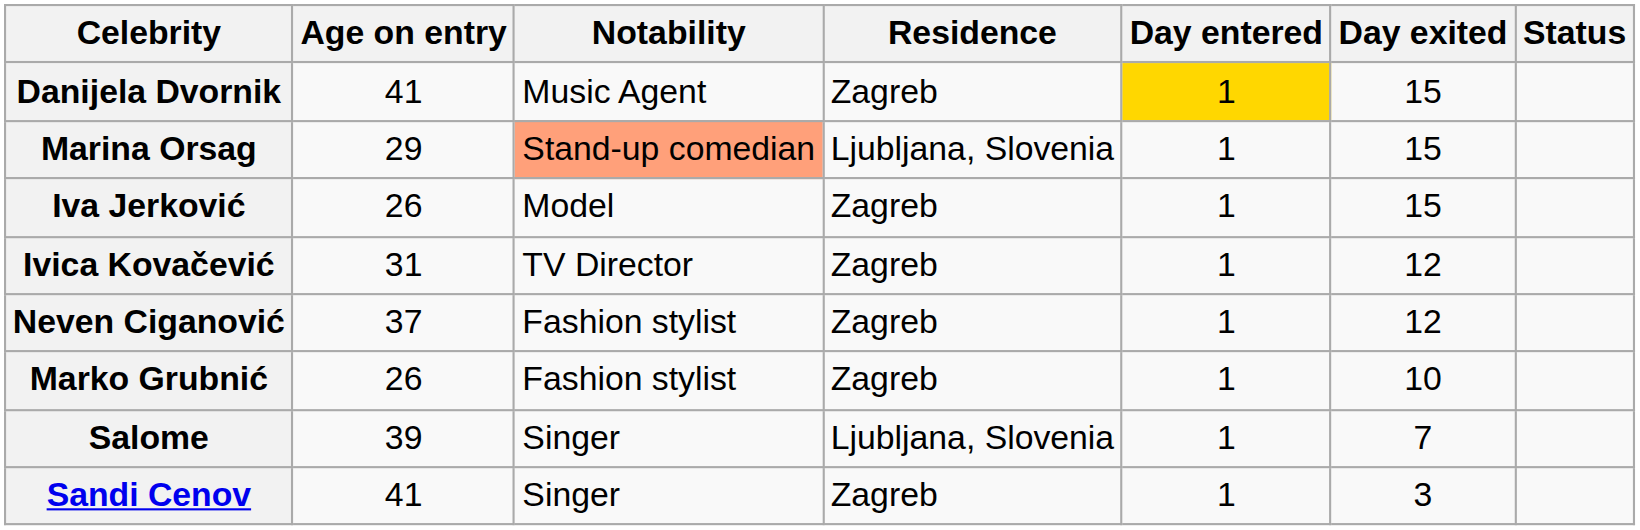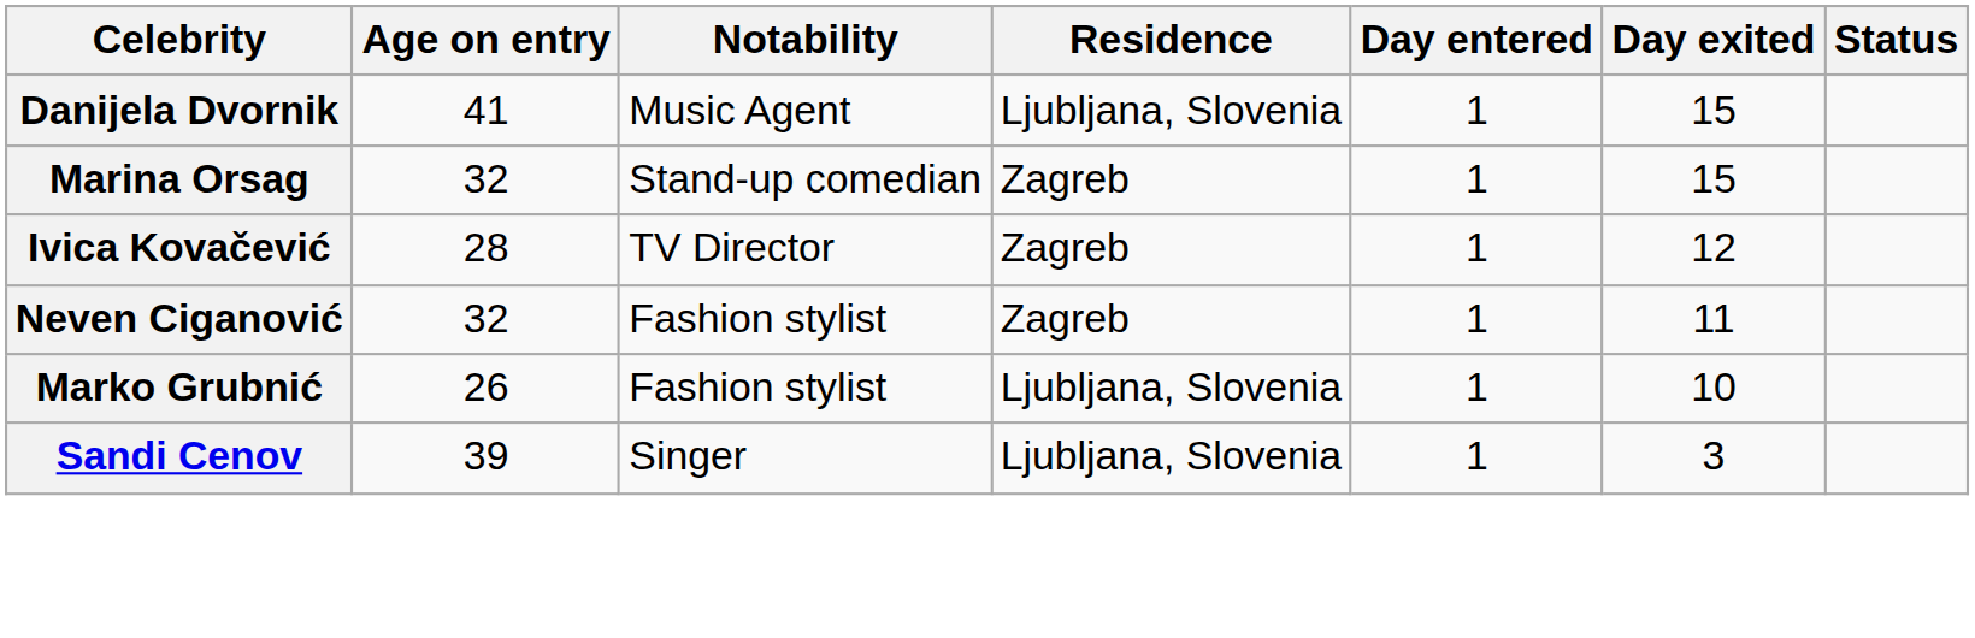 <table class="wikitable sortable" style="text-align:left; line-height:20px; width:auto;">
 <tr>
 <th>Celebrity</th>
 <th>Age on entry</th>
 <th>Notability</th>
 <th>Residence</th>
 <th>Day entered</th>
 <th>Day exited</th>
 <th>Status</th>
 </tr>
 <tr>
 <th>Danijela Dvornik</th>
 <td align="center">41</td>
 <td>Music Agent</td>
-<td>Zagreb</td>
-<td align="center" style="background: gold;">1</td>
-<td align="center">15</td>
-<td></td>
-</tr>
-<tr>
-<th>Marina Orsag</th>
-<td align="center">29</td>
-<td style="background: lightsalmon;">Stand-up comedian</td>
 <td>Ljubljana, Slovenia</td>
 <td align="center">1</td>
 <td align="center">15</td>
 <td></td>
 </tr>
 <tr>
-<th>Iva Jerković</th>
-<td align="center">26</td>
-<td>Model</td>
+<th>Marina Orsag</th>
+<td align="center">32</td>
+<td>Stand-up comedian</td>
 <td>Zagreb</td>
 <td align="center">1</td>
 <td align="center">15</td>
 <td></td>
 </tr>
 <tr>
 <th>Ivica Kovačević</th>
-<td align="center">31</td>
+<td align="center">28</td>
 <td>TV Director</td>
 <td>Zagreb</td>
 <td align="center">1</td>
 <td align="center">12</td>
 <td></td>
 </tr>
 <tr>
 <th>Neven Ciganović</th>
-<td align="center">37</td>
+<td align="center">32</td>
 <td>Fashion stylist</td>
 <td>Zagreb</td>
 <td align="center">1</td>
-<td align="center">12</td>
+<td align="center">11</td>
 <td></td>
 </tr>
 <tr>
 <th>Marko Grubnić</th>
 <td align="center">26</td>
 <td>Fashion stylist</td>
-<td>Zagreb</td>
+<td>Ljubljana, Slovenia</td>
 <td align="center">1</td>
 <td align="center">10</td>
 <td></td>
 </tr>
 <tr>
-<th>Salome</th>
+<th><a href='#'>Sandi Cenov</a></th>
 <td align="center">39</td>
 <td>Singer</td>
 <td>Ljubljana, Slovenia</td>
-<td align="center">1</td>
-<td align="center">7</td>
-<td></td>
-</tr>
-<tr>
-<th><a href='#'>Sandi Cenov</a></th>
-<td align="center">41</td>
-<td>Singer</td>
-<td>Zagreb</td>
 <td align="center">1</td>
 <td align="center">3</td>
 <td></td>
 </tr>
 </table>
